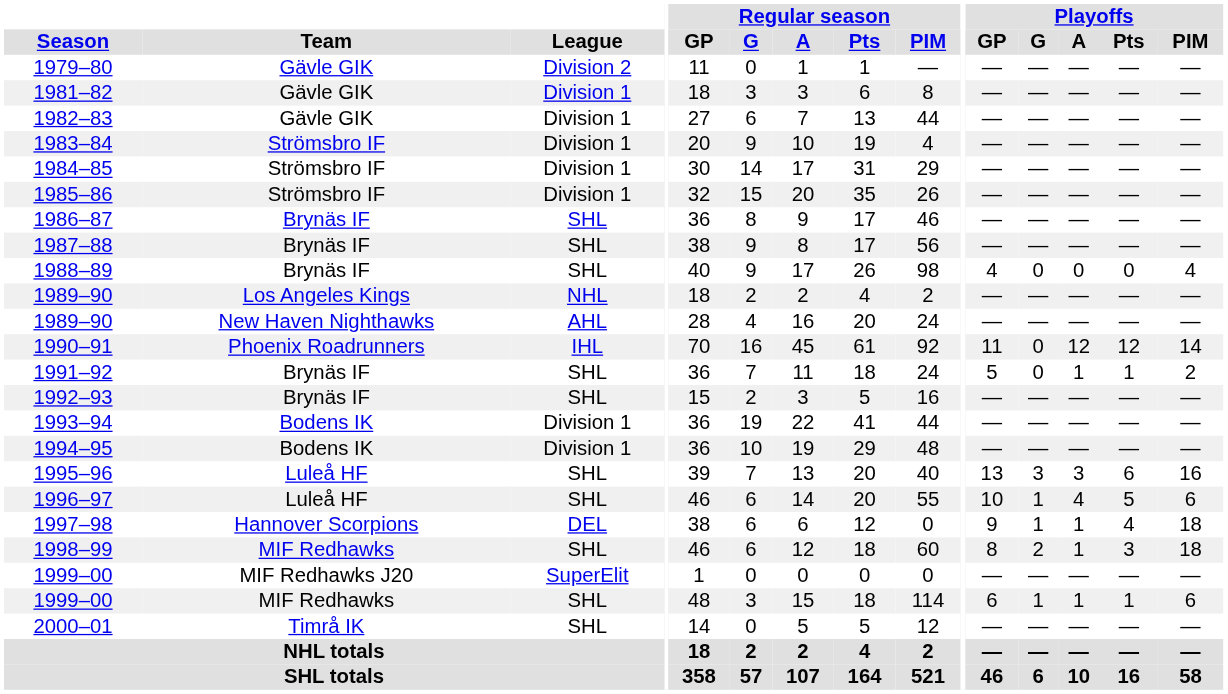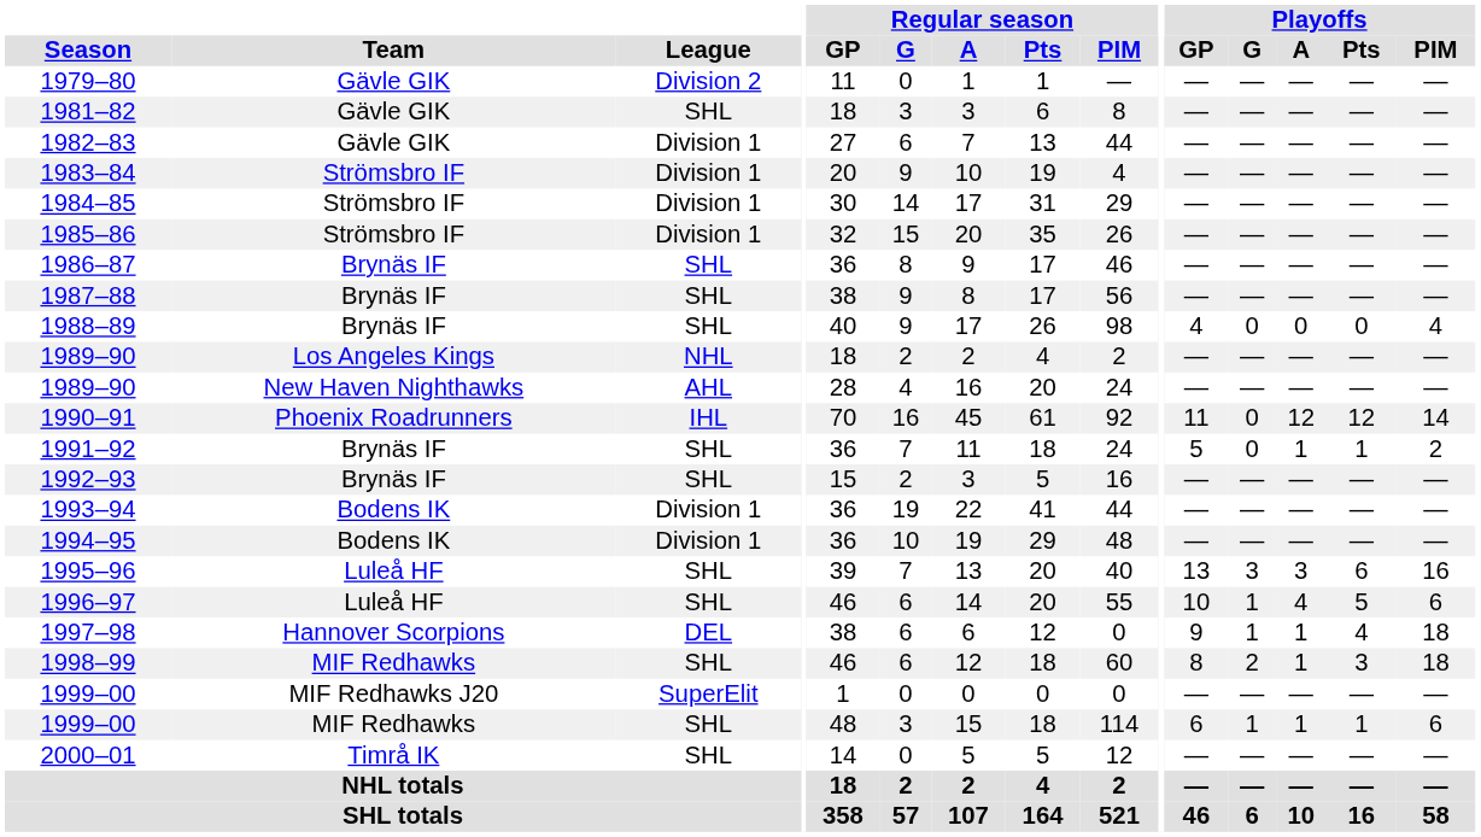 <table border="0" cellpadding="1" cellspacing="0" style="text-align:center; width:60em">
 <tr bgcolor="#e0e0e0">
 <th colspan="3" bgcolor="#ffffff"></th>
 <th rowspan="99" bgcolor="#ffffff"></th>
 <th colspan="5"><a href='#'>Regular season</a></th>
 <th rowspan="99" bgcolor="#ffffff"></th>
 <th colspan="5"><a href='#'>Playoffs</a></th>
 </tr>
 <tr bgcolor="#e0e0e0">
 <th><a href='#'>Season</a></th>
 <th>Team</th>
 <th>League</th>
 <th>GP</th>
 <th><a href='#'>G</a></th>
 <th><a href='#'>A</a></th>
 <th><a href='#'>Pts</a></th>
 <th><a href='#'>PIM</a></th>
 <th>GP</th>
 <th>G</th>
 <th>A</th>
 <th>Pts</th>
 <th>PIM</th>
 </tr>
 <tr>
 <td><a href='#'>1979–80</a></td>
 <td><a href='#'>Gävle GIK</a></td>
 <td><a href='#'>Division 2</a></td>
 <td>11</td>
 <td>0</td>
 <td>1</td>
 <td>1</td>
 <td>—</td>
 <td>—</td>
 <td>—</td>
 <td>—</td>
 <td>—</td>
 <td>—</td>
 </tr>
 <tr bgcolor="#f0f0f0">
 <td><a href='#'>1981–82</a></td>
 <td>Gävle GIK</td>
-<td><a href='#'>Division 1</a></td>
+<td>SHL</td>
 <td>18</td>
 <td>3</td>
 <td>3</td>
 <td>6</td>
 <td>8</td>
 <td>—</td>
 <td>—</td>
 <td>—</td>
 <td>—</td>
 <td>—</td>
 </tr>
 <tr>
 <td><a href='#'>1982–83</a></td>
 <td>Gävle GIK</td>
 <td>Division 1</td>
 <td>27</td>
 <td>6</td>
 <td>7</td>
 <td>13</td>
 <td>44</td>
 <td>—</td>
 <td>—</td>
 <td>—</td>
 <td>—</td>
 <td>—</td>
 </tr>
 <tr bgcolor="#f0f0f0">
 <td><a href='#'>1983–84</a></td>
 <td><a href='#'>Strömsbro IF</a></td>
 <td>Division 1</td>
 <td>20</td>
 <td>9</td>
 <td>10</td>
 <td>19</td>
 <td>4</td>
 <td>—</td>
 <td>—</td>
 <td>—</td>
 <td>—</td>
 <td>—</td>
 </tr>
 <tr>
 <td><a href='#'>1984–85</a></td>
 <td>Strömsbro IF</td>
 <td>Division 1</td>
 <td>30</td>
 <td>14</td>
 <td>17</td>
 <td>31</td>
 <td>29</td>
 <td>—</td>
 <td>—</td>
 <td>—</td>
 <td>—</td>
 <td>—</td>
 </tr>
 <tr bgcolor="#f0f0f0">
 <td><a href='#'>1985–86</a></td>
 <td>Strömsbro IF</td>
 <td>Division 1</td>
 <td>32</td>
 <td>15</td>
 <td>20</td>
 <td>35</td>
 <td>26</td>
 <td>—</td>
 <td>—</td>
 <td>—</td>
 <td>—</td>
 <td>—</td>
 </tr>
 <tr>
 <td><a href='#'>1986–87</a></td>
 <td><a href='#'>Brynäs IF</a></td>
 <td><a href='#'>SHL</a></td>
 <td>36</td>
 <td>8</td>
 <td>9</td>
 <td>17</td>
 <td>46</td>
 <td>—</td>
 <td>—</td>
 <td>—</td>
 <td>—</td>
 <td>—</td>
 </tr>
 <tr bgcolor="#f0f0f0">
 <td><a href='#'>1987–88</a></td>
 <td>Brynäs IF</td>
 <td>SHL</td>
 <td>38</td>
 <td>9</td>
 <td>8</td>
 <td>17</td>
 <td>56</td>
 <td>—</td>
 <td>—</td>
 <td>—</td>
 <td>—</td>
 <td>—</td>
 </tr>
 <tr>
 <td><a href='#'>1988–89</a></td>
 <td>Brynäs IF</td>
 <td>SHL</td>
 <td>40</td>
 <td>9</td>
 <td>17</td>
 <td>26</td>
 <td>98</td>
 <td>4</td>
 <td>0</td>
 <td>0</td>
 <td>0</td>
 <td>4</td>
 </tr>
 <tr bgcolor="#f0f0f0">
 <td><a href='#'>1989–90</a></td>
 <td><a href='#'>Los Angeles Kings</a></td>
 <td><a href='#'>NHL</a></td>
 <td>18</td>
 <td>2</td>
 <td>2</td>
 <td>4</td>
 <td>2</td>
 <td>—</td>
 <td>—</td>
 <td>—</td>
 <td>—</td>
 <td>—</td>
 </tr>
 <tr>
 <td><a href='#'>1989–90</a></td>
 <td><a href='#'>New Haven Nighthawks</a></td>
 <td><a href='#'>AHL</a></td>
 <td>28</td>
 <td>4</td>
 <td>16</td>
 <td>20</td>
 <td>24</td>
 <td>—</td>
 <td>—</td>
 <td>—</td>
 <td>—</td>
 <td>—</td>
 </tr>
 <tr bgcolor="#f0f0f0">
 <td><a href='#'>1990–91</a></td>
 <td><a href='#'>Phoenix Roadrunners</a></td>
 <td><a href='#'>IHL</a></td>
 <td>70</td>
 <td>16</td>
 <td>45</td>
 <td>61</td>
 <td>92</td>
 <td>11</td>
 <td>0</td>
 <td>12</td>
 <td>12</td>
 <td>14</td>
 </tr>
 <tr>
 <td><a href='#'>1991–92</a></td>
 <td>Brynäs IF</td>
 <td>SHL</td>
 <td>36</td>
 <td>7</td>
 <td>11</td>
 <td>18</td>
 <td>24</td>
 <td>5</td>
 <td>0</td>
 <td>1</td>
 <td>1</td>
 <td>2</td>
 </tr>
 <tr bgcolor="#f0f0f0">
 <td><a href='#'>1992–93</a></td>
 <td>Brynäs IF</td>
 <td>SHL</td>
 <td>15</td>
 <td>2</td>
 <td>3</td>
 <td>5</td>
 <td>16</td>
 <td>—</td>
 <td>—</td>
 <td>—</td>
 <td>—</td>
 <td>—</td>
 </tr>
 <tr>
 <td><a href='#'>1993–94</a></td>
 <td><a href='#'>Bodens IK</a></td>
 <td>Division 1</td>
 <td>36</td>
 <td>19</td>
 <td>22</td>
 <td>41</td>
 <td>44</td>
 <td>—</td>
 <td>—</td>
 <td>—</td>
 <td>—</td>
 <td>—</td>
 </tr>
 <tr bgcolor="#f0f0f0">
 <td><a href='#'>1994–95</a></td>
 <td>Bodens IK</td>
 <td>Division 1</td>
 <td>36</td>
 <td>10</td>
 <td>19</td>
 <td>29</td>
 <td>48</td>
 <td>—</td>
 <td>—</td>
 <td>—</td>
 <td>—</td>
 <td>—</td>
 </tr>
 <tr>
 <td><a href='#'>1995–96</a></td>
 <td><a href='#'>Luleå HF</a></td>
 <td>SHL</td>
 <td>39</td>
 <td>7</td>
 <td>13</td>
 <td>20</td>
 <td>40</td>
 <td>13</td>
 <td>3</td>
 <td>3</td>
 <td>6</td>
 <td>16</td>
 </tr>
 <tr bgcolor="#f0f0f0">
 <td><a href='#'>1996–97</a></td>
 <td>Luleå HF</td>
 <td>SHL</td>
 <td>46</td>
 <td>6</td>
 <td>14</td>
 <td>20</td>
 <td>55</td>
 <td>10</td>
 <td>1</td>
 <td>4</td>
 <td>5</td>
 <td>6</td>
 </tr>
 <tr>
 <td><a href='#'>1997–98</a></td>
 <td><a href='#'>Hannover Scorpions</a></td>
 <td><a href='#'>DEL</a></td>
 <td>38</td>
 <td>6</td>
 <td>6</td>
 <td>12</td>
 <td>0</td>
 <td>9</td>
 <td>1</td>
 <td>1</td>
 <td>4</td>
 <td>18</td>
 </tr>
 <tr bgcolor="#f0f0f0">
 <td><a href='#'>1998–99</a></td>
 <td><a href='#'>MIF Redhawks</a></td>
 <td>SHL</td>
 <td>46</td>
 <td>6</td>
 <td>12</td>
 <td>18</td>
 <td>60</td>
 <td>8</td>
 <td>2</td>
 <td>1</td>
 <td>3</td>
 <td>18</td>
 </tr>
 <tr>
 <td><a href='#'>1999–00</a></td>
 <td>MIF Redhawks J20</td>
 <td><a href='#'>SuperElit</a></td>
 <td>1</td>
 <td>0</td>
 <td>0</td>
 <td>0</td>
 <td>0</td>
 <td>—</td>
 <td>—</td>
 <td>—</td>
 <td>—</td>
 <td>—</td>
 </tr>
 <tr bgcolor="#f0f0f0">
 <td><a href='#'>1999–00</a></td>
 <td>MIF Redhawks</td>
 <td>SHL</td>
 <td>48</td>
 <td>3</td>
 <td>15</td>
 <td>18</td>
 <td>114</td>
 <td>6</td>
 <td>1</td>
 <td>1</td>
 <td>1</td>
 <td>6</td>
 </tr>
 <tr>
 <td><a href='#'>2000–01</a></td>
 <td><a href='#'>Timrå IK</a></td>
 <td>SHL</td>
 <td>14</td>
 <td>0</td>
 <td>5</td>
 <td>5</td>
 <td>12</td>
 <td>—</td>
 <td>—</td>
 <td>—</td>
 <td>—</td>
 <td>—</td>
 </tr>
 <tr>
 </tr>
 <tr ALIGN="center" bgcolor="#e0e0e0">
 <th colspan="3">NHL totals</th>
 <th ALIGN="center">18</th>
 <th ALIGN="center">2</th>
 <th ALIGN="center">2</th>
 <th ALIGN="center">4</th>
 <th ALIGN="center">2</th>
 <th ALIGN="center">—</th>
 <th ALIGN="center">—</th>
 <th ALIGN="center">—</th>
 <th ALIGN="center">—</th>
 <th ALIGN="center">—</th>
 </tr>
 <tr>
 </tr>
 <tr ALIGN="center" bgcolor="#e0e0e0">
 <th colspan="3">SHL totals</th>
 <th ALIGN="center">358</th>
 <th ALIGN="center">57</th>
 <th ALIGN="center">107</th>
 <th ALIGN="center">164</th>
 <th ALIGN="center">521</th>
 <th ALIGN="center">46</th>
 <th ALIGN="center">6</th>
 <th ALIGN="center">10</th>
 <th ALIGN="center">16</th>
 <th ALIGN="center">58</th>
 </tr>
 </table>
